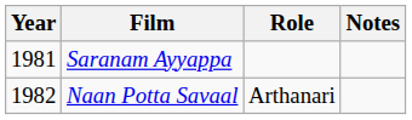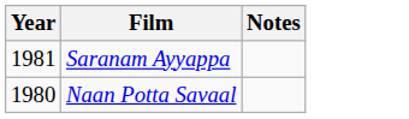 <table class="wikitable sortable">
 <tr>
 <th>Year</th>
 <th>Film</th>
-<th>Role</th>
 <th>Notes</th>
 </tr>
 <tr>
 <td>1981</td>
 <td><em><a href='#'>Saranam Ayyappa</a></em></td>
 <td></td>
-<td></td>
 </tr>
 <tr>
-<td>1982</td>
+<td>1980</td>
 <td><em><a href='#'>Naan Potta Savaal</a></em></td>
-<td>Arthanari</td>
 <td></td>
 </tr>
 </table>
